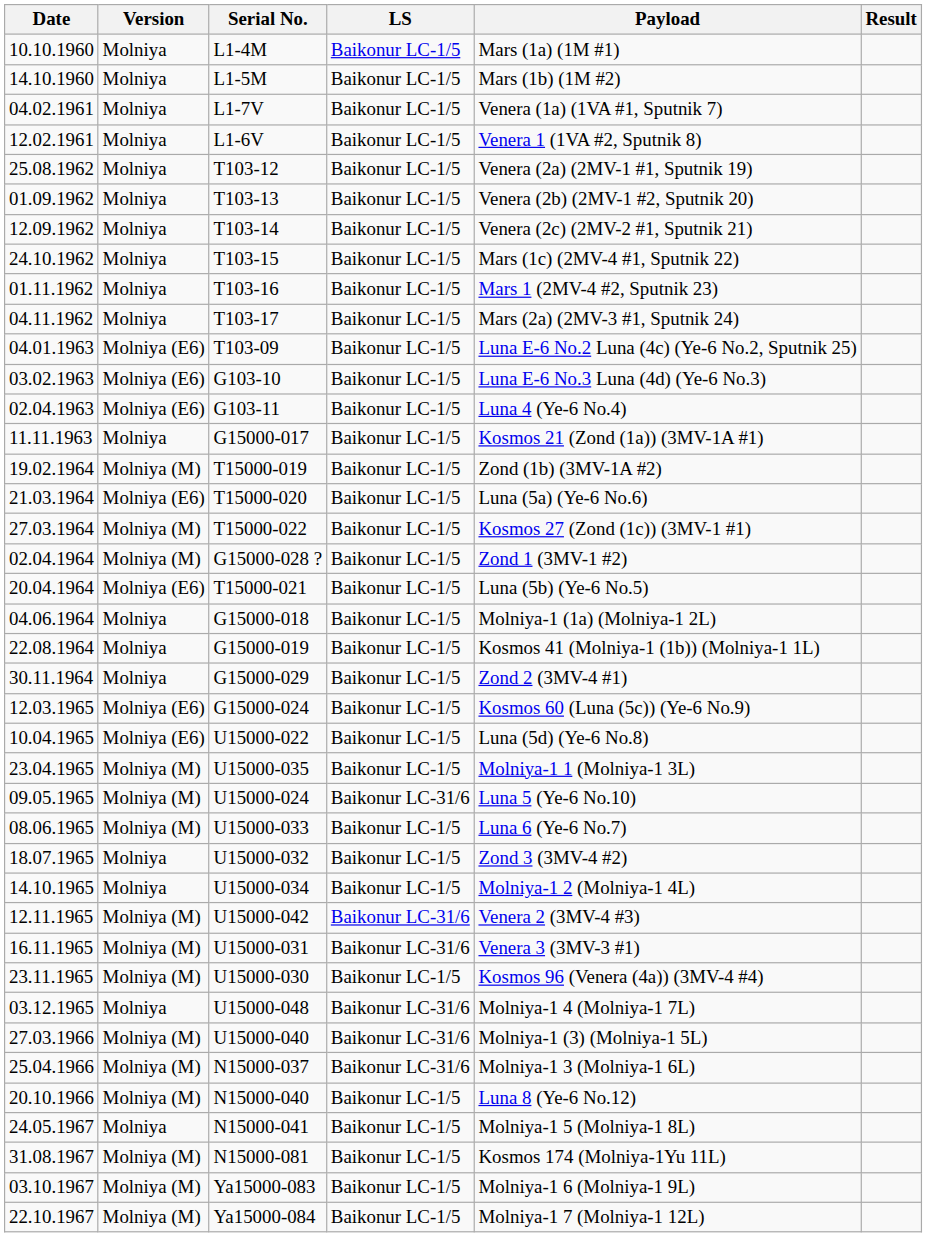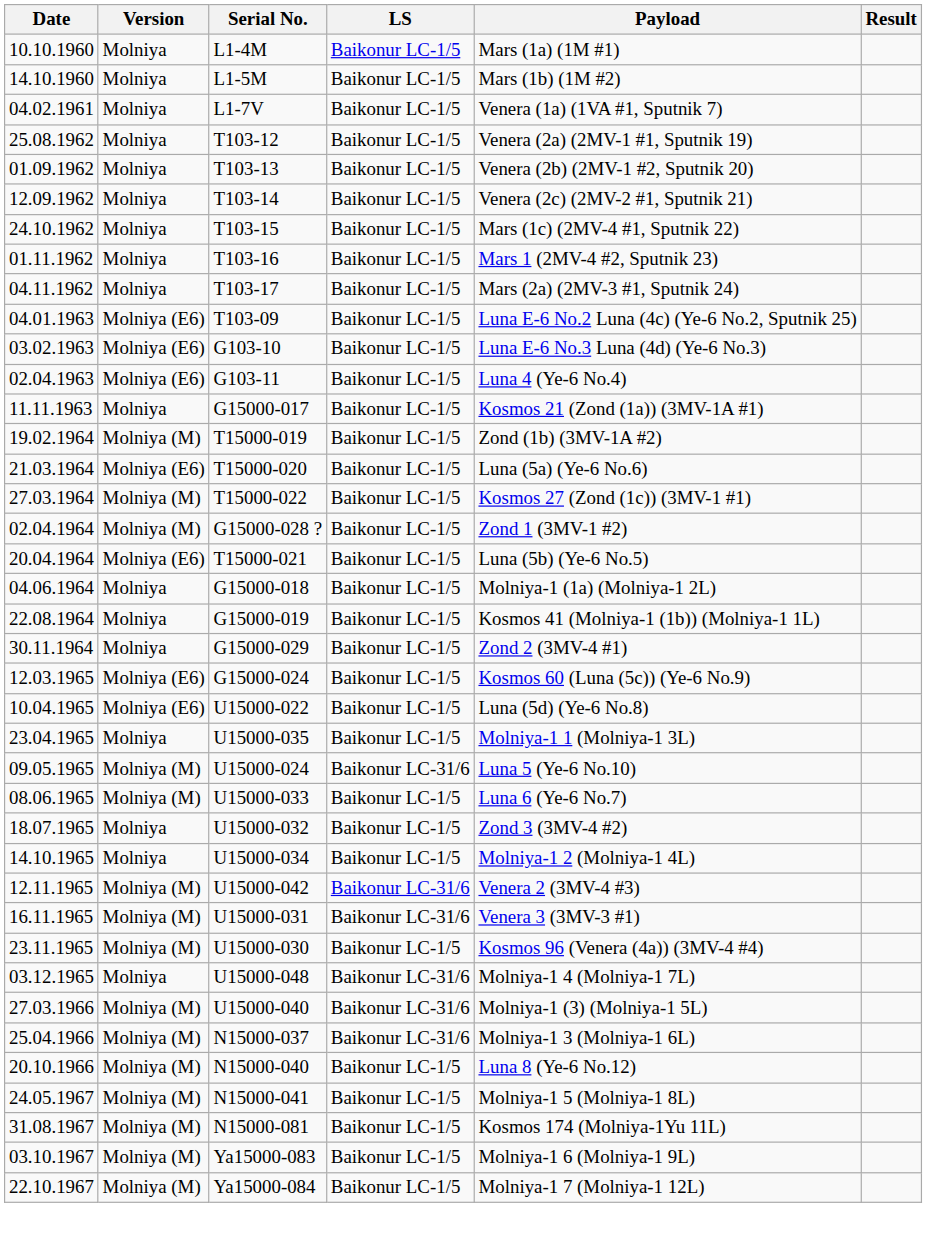 <table class="wikitable sortable">
 <tr>
 <th>Date</th>
 <th>Version</th>
 <th>Serial No.</th>
 <th>LS</th>
 <th>Payload</th>
 <th>Result</th>
 </tr>
 <tr>
 <td>10.10.1960</td>
 <td>Molniya</td>
 <td>L1-4M</td>
 <td><a href='#'>Baikonur LC-1/5</a></td>
 <td>Mars (1a) (1M #1)</td>
 <td></td>
 </tr>
 <tr>
 <td>14.10.1960</td>
 <td>Molniya</td>
 <td>L1-5M</td>
 <td>Baikonur LC-1/5</td>
 <td>Mars (1b) (1M #2)</td>
 <td></td>
 </tr>
 <tr>
 <td>04.02.1961</td>
 <td>Molniya</td>
 <td>L1-7V</td>
 <td>Baikonur LC-1/5</td>
 <td>Venera (1a) (1VA #1, Sputnik 7)</td>
-<td></td>
-</tr>
-<tr>
-<td>12.02.1961</td>
-<td>Molniya</td>
-<td>L1-6V</td>
-<td>Baikonur LC-1/5</td>
-<td><a href='#'>Venera 1</a> (1VA #2, Sputnik 8)</td>
 <td></td>
 </tr>
 <tr>
 <td>25.08.1962</td>
 <td>Molniya</td>
 <td>T103-12</td>
 <td>Baikonur LC-1/5</td>
 <td>Venera (2a) (2MV-1 #1, Sputnik 19)</td>
 <td></td>
 </tr>
 <tr>
 <td>01.09.1962</td>
 <td>Molniya</td>
 <td>T103-13</td>
 <td>Baikonur LC-1/5</td>
 <td>Venera (2b) (2MV-1 #2, Sputnik 20)</td>
 <td></td>
 </tr>
 <tr>
 <td>12.09.1962</td>
 <td>Molniya</td>
 <td>T103-14</td>
 <td>Baikonur LC-1/5</td>
 <td>Venera (2c) (2MV-2 #1, Sputnik 21)</td>
 <td></td>
 </tr>
 <tr>
 <td>24.10.1962</td>
 <td>Molniya</td>
 <td>T103-15</td>
 <td>Baikonur LC-1/5</td>
 <td>Mars (1c) (2MV-4 #1, Sputnik 22)</td>
 <td></td>
 </tr>
 <tr>
 <td>01.11.1962</td>
 <td>Molniya</td>
 <td>T103-16</td>
 <td>Baikonur LC-1/5</td>
 <td><a href='#'>Mars 1</a> (2MV-4 #2, Sputnik 23)</td>
 <td></td>
 </tr>
 <tr>
 <td>04.11.1962</td>
 <td>Molniya</td>
 <td>T103-17</td>
 <td>Baikonur LC-1/5</td>
 <td>Mars (2a) (2MV-3 #1, Sputnik 24)</td>
 <td></td>
 </tr>
 <tr>
 <td>04.01.1963</td>
 <td>Molniya (E6)</td>
 <td>T103-09</td>
 <td>Baikonur LC-1/5</td>
 <td><a href='#'>Luna E-6 No.2</a> Luna (4c) (Ye-6 No.2, Sputnik 25)</td>
 <td></td>
 </tr>
 <tr>
 <td>03.02.1963</td>
 <td>Molniya (E6)</td>
 <td>G103-10</td>
 <td>Baikonur LC-1/5</td>
 <td><a href='#'>Luna E-6 No.3</a> Luna (4d) (Ye-6 No.3)</td>
 <td></td>
 </tr>
 <tr>
 <td>02.04.1963</td>
 <td>Molniya (E6)</td>
 <td>G103-11</td>
 <td>Baikonur LC-1/5</td>
 <td><a href='#'>Luna 4</a> (Ye-6 No.4)</td>
 <td></td>
 </tr>
 <tr>
 <td>11.11.1963</td>
 <td>Molniya</td>
 <td>G15000-017</td>
 <td>Baikonur LC-1/5</td>
 <td><a href='#'>Kosmos 21</a> (Zond (1a)) (3MV-1A #1)</td>
 <td></td>
 </tr>
 <tr>
 <td>19.02.1964</td>
 <td>Molniya (M)</td>
 <td>T15000-019</td>
 <td>Baikonur LC-1/5</td>
 <td>Zond (1b) (3MV-1A #2)</td>
 <td></td>
 </tr>
 <tr>
 <td>21.03.1964</td>
 <td>Molniya (E6)</td>
 <td>T15000-020</td>
 <td>Baikonur LC-1/5</td>
 <td>Luna (5a) (Ye-6 No.6)</td>
 <td></td>
 </tr>
 <tr>
 <td>27.03.1964</td>
 <td>Molniya (M)</td>
 <td>T15000-022</td>
 <td>Baikonur LC-1/5</td>
 <td><a href='#'>Kosmos 27</a> (Zond (1c)) (3MV-1 #1)</td>
 <td></td>
 </tr>
 <tr>
 <td>02.04.1964</td>
 <td>Molniya (M)</td>
 <td>G15000-028 ?</td>
 <td>Baikonur LC-1/5</td>
 <td><a href='#'>Zond 1</a> (3MV-1 #2)</td>
 <td></td>
 </tr>
 <tr>
 <td>20.04.1964</td>
 <td>Molniya (E6)</td>
 <td>T15000-021</td>
 <td>Baikonur LC-1/5</td>
 <td>Luna (5b) (Ye-6 No.5)</td>
 <td></td>
 </tr>
 <tr>
 <td>04.06.1964</td>
 <td>Molniya</td>
 <td>G15000-018</td>
 <td>Baikonur LC-1/5</td>
 <td>Molniya-1 (1a) (Molniya-1 2L)</td>
 <td></td>
 </tr>
 <tr>
 <td>22.08.1964</td>
 <td>Molniya</td>
 <td>G15000-019</td>
 <td>Baikonur LC-1/5</td>
 <td>Kosmos 41 (Molniya-1 (1b)) (Molniya-1 1L)</td>
 <td></td>
 </tr>
 <tr>
 <td>30.11.1964</td>
 <td>Molniya</td>
 <td>G15000-029</td>
 <td>Baikonur LC-1/5</td>
 <td><a href='#'>Zond 2</a> (3MV-4 #1)</td>
 <td></td>
 </tr>
 <tr>
 <td>12.03.1965</td>
 <td>Molniya (E6)</td>
 <td>G15000-024</td>
 <td>Baikonur LC-1/5</td>
 <td><a href='#'>Kosmos 60</a> (Luna (5c)) (Ye-6 No.9)</td>
 <td></td>
 </tr>
 <tr>
 <td>10.04.1965</td>
 <td>Molniya (E6)</td>
 <td>U15000-022</td>
 <td>Baikonur LC-1/5</td>
 <td>Luna (5d) (Ye-6 No.8)</td>
 <td></td>
 </tr>
 <tr>
 <td>23.04.1965</td>
-<td>Molniya (M)</td>
+<td>Molniya</td>
 <td>U15000-035</td>
 <td>Baikonur LC-1/5</td>
 <td><a href='#'>Molniya-1 1</a> (Molniya-1 3L)</td>
 <td></td>
 </tr>
 <tr>
 <td>09.05.1965</td>
 <td>Molniya (M)</td>
 <td>U15000-024</td>
 <td>Baikonur LC-31/6</td>
 <td><a href='#'>Luna 5</a> (Ye-6 No.10)</td>
 <td></td>
 </tr>
 <tr>
 <td>08.06.1965</td>
 <td>Molniya (M)</td>
 <td>U15000-033</td>
 <td>Baikonur LC-1/5</td>
 <td><a href='#'>Luna 6</a> (Ye-6 No.7)</td>
 <td></td>
 </tr>
 <tr>
 <td>18.07.1965</td>
 <td>Molniya</td>
 <td>U15000-032</td>
 <td>Baikonur LC-1/5</td>
 <td><a href='#'>Zond 3</a> (3MV-4 #2)</td>
 <td></td>
 </tr>
 <tr>
 <td>14.10.1965</td>
 <td>Molniya</td>
 <td>U15000-034</td>
 <td>Baikonur LC-1/5</td>
 <td><a href='#'>Molniya-1 2</a> (Molniya-1 4L)</td>
 <td></td>
 </tr>
 <tr>
 <td>12.11.1965</td>
 <td>Molniya (M)</td>
 <td>U15000-042</td>
 <td><a href='#'>Baikonur LC-31/6</a></td>
 <td><a href='#'>Venera 2</a> (3MV-4 #3)</td>
 <td></td>
 </tr>
 <tr>
 <td>16.11.1965</td>
 <td>Molniya (M)</td>
 <td>U15000-031</td>
 <td>Baikonur LC-31/6</td>
 <td><a href='#'>Venera 3</a> (3MV-3 #1)</td>
 <td></td>
 </tr>
 <tr>
 <td>23.11.1965</td>
 <td>Molniya (M)</td>
 <td>U15000-030</td>
 <td>Baikonur LC-1/5</td>
 <td><a href='#'>Kosmos 96</a> (Venera (4a)) (3MV-4 #4)</td>
 <td></td>
 </tr>
 <tr>
 <td>03.12.1965</td>
 <td>Molniya</td>
 <td>U15000-048</td>
 <td>Baikonur LC-31/6</td>
 <td>Molniya-1 4 (Molniya-1 7L)</td>
 <td></td>
 </tr>
 <tr>
 <td>27.03.1966</td>
 <td>Molniya (M)</td>
 <td>U15000-040</td>
 <td>Baikonur LC-31/6</td>
 <td>Molniya-1 (3) (Molniya-1 5L)</td>
 <td></td>
 </tr>
 <tr>
 <td>25.04.1966</td>
 <td>Molniya (M)</td>
 <td>N15000-037</td>
 <td>Baikonur LC-31/6</td>
 <td>Molniya-1 3 (Molniya-1 6L)</td>
 <td></td>
 </tr>
 <tr>
 <td>20.10.1966</td>
 <td>Molniya (M)</td>
 <td>N15000-040</td>
 <td>Baikonur LC-1/5</td>
 <td><a href='#'>Luna 8</a> (Ye-6 No.12)</td>
 <td></td>
 </tr>
 <tr>
 <td>24.05.1967</td>
-<td>Molniya</td>
+<td>Molniya (M)</td>
 <td>N15000-041</td>
 <td>Baikonur LC-1/5</td>
 <td>Molniya-1 5 (Molniya-1 8L)</td>
 <td></td>
 </tr>
 <tr>
 <td>31.08.1967</td>
 <td>Molniya (M)</td>
 <td>N15000-081</td>
 <td>Baikonur LC-1/5</td>
 <td>Kosmos 174 (Molniya-1Yu 11L)</td>
 <td></td>
 </tr>
 <tr>
 <td>03.10.1967</td>
 <td>Molniya (M)</td>
 <td>Ya15000-083</td>
 <td>Baikonur LC-1/5</td>
 <td>Molniya-1 6 (Molniya-1 9L)</td>
 <td></td>
 </tr>
 <tr>
 <td>22.10.1967</td>
 <td>Molniya (M)</td>
 <td>Ya15000-084</td>
 <td>Baikonur LC-1/5</td>
 <td>Molniya-1 7 (Molniya-1 12L)</td>
 <td></td>
 </tr>
 </table>
